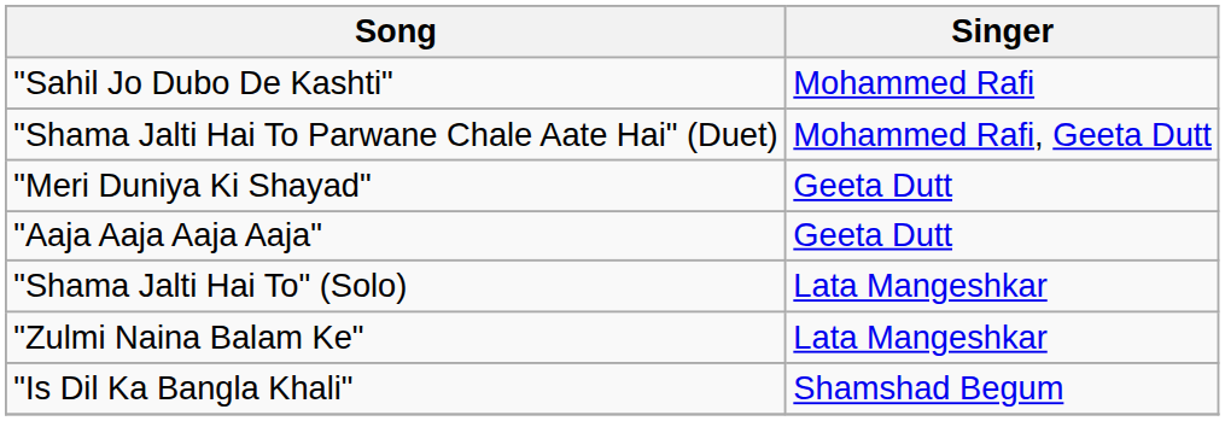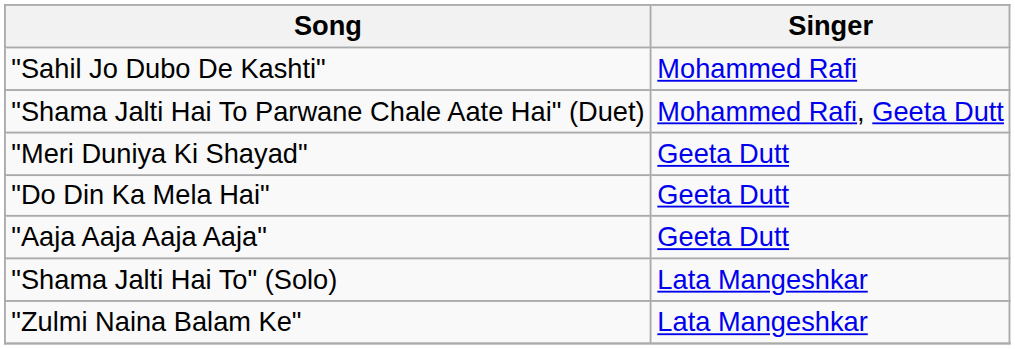 <table class="wikitable" style="font-size:92%">
 <tr>
 <th>Song</th>
 <th>Singer</th>
 </tr>
 <tr>
 <td>"Sahil Jo Dubo De Kashti"</td>
 <td><a href='#'>Mohammed Rafi</a></td>
 </tr>
 <tr>
 <td>"Shama Jalti Hai To Parwane Chale Aate Hai" (Duet)</td>
 <td><a href='#'>Mohammed Rafi</a>, <a href='#'>Geeta Dutt</a></td>
 </tr>
 <tr>
 <td>"Meri Duniya Ki Shayad"</td>
 <td><a href='#'>Geeta Dutt</a></td>
 </tr>
 <tr>
+<td>"Do Din Ka Mela Hai"</td>
+<td><a href='#'>Geeta Dutt</a></td>
+</tr>
+<tr>
 <td>"Aaja Aaja Aaja Aaja"</td>
 <td><a href='#'>Geeta Dutt</a></td>
 </tr>
 <tr>
 <td>"Shama Jalti Hai To" (Solo)</td>
 <td><a href='#'>Lata Mangeshkar</a></td>
 </tr>
 <tr>
 <td>"Zulmi Naina Balam Ke"</td>
 <td><a href='#'>Lata Mangeshkar</a></td>
 </tr>
 <tr>
-<td>"Is Dil Ka Bangla Khali"</td>
-<td><a href='#'>Shamshad Begum</a></td>
-</tr>
-<tr>
 </tr>
 </table>
